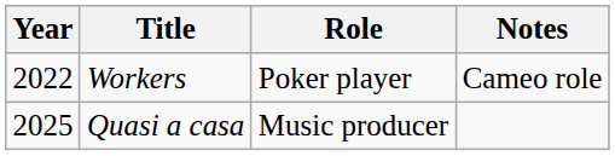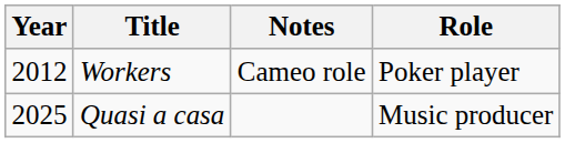 <table class="wikitable sortable">
 <tr>
 <th>Year</th>
 <th>Title</th>
+<th class="unsortable">Notes</th>
 <th>Role</th>
-<th class="unsortable">Notes</th>
 </tr>
 <tr>
-<td>2022</td>
+<td>2012</td>
 <td><em>Workers</em></td>
+<td>Cameo role</td>
 <td>Poker player</td>
-<td>Cameo role</td>
 </tr>
 <tr>
 <td>2025</td>
 <td><em>Quasi a casa</em></td>
+<td></td>
 <td>Music producer</td>
-<td></td>
 </tr>
 </table>
